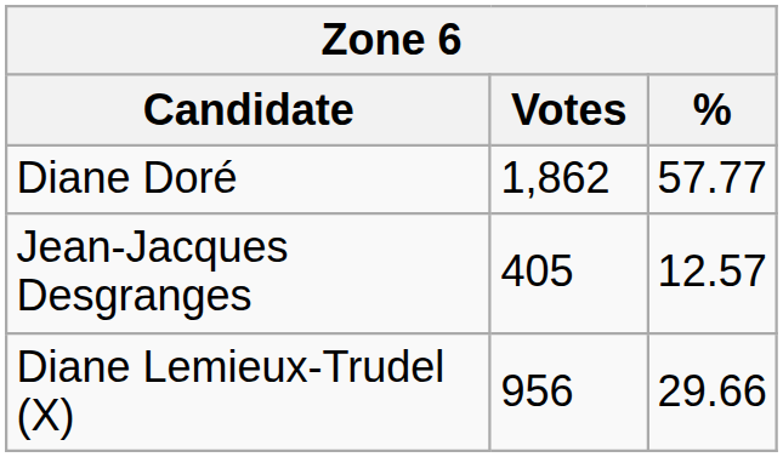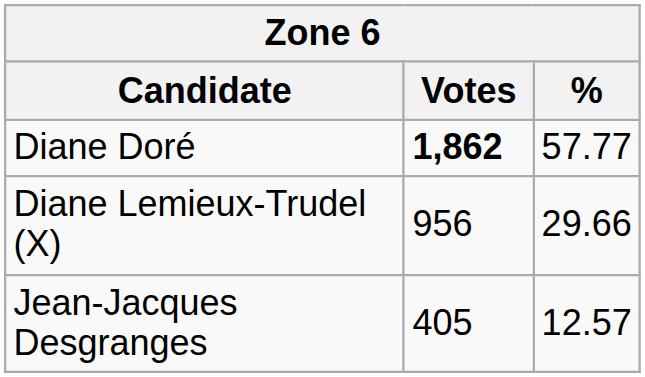 <table class="wikitable">
 <tr>
 <th colspan="3">Zone 6</th>
 </tr>
 <tr>
 <th style="width: 170px">Candidate</th>
 <th style="width: 50px">Votes</th>
 <th style="width: 40px">%</th>
 </tr>
 <tr>
 <td>Diane Doré</td>
-<td>1,862</td>
+<td><strong>1,862</strong></td>
 <td>57.77</td>
+</tr>
+<tr>
+<td>Diane Lemieux-Trudel (X)</td>
+<td>956</td>
+<td>29.66</td>
 </tr>
 <tr>
 <td>Jean-Jacques Desgranges</td>
 <td>405</td>
 <td>12.57</td>
 </tr>
-<tr>
-<td>Diane Lemieux-Trudel (X)</td>
-<td>956</td>
-<td>29.66</td>
-</tr>
 </table>
